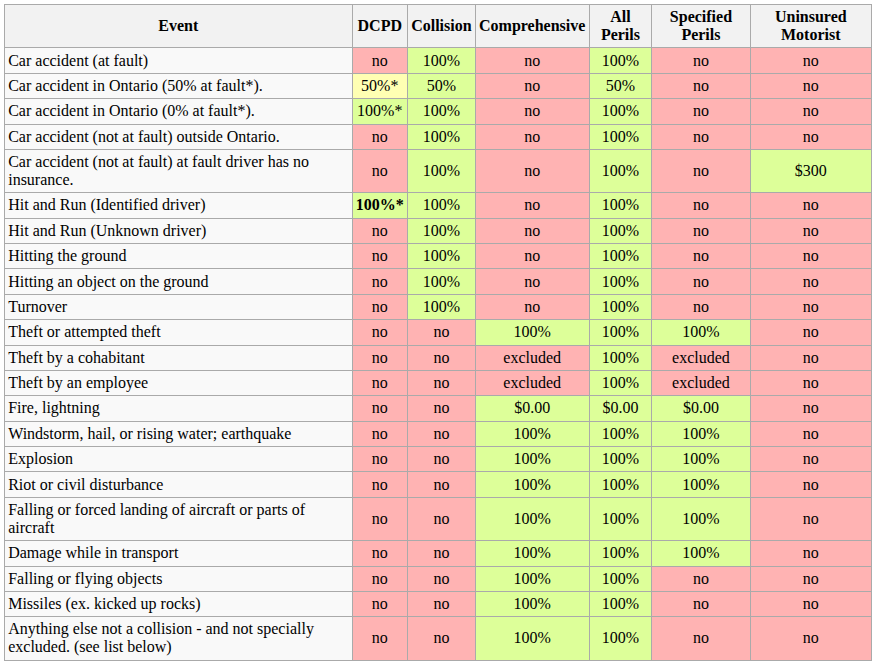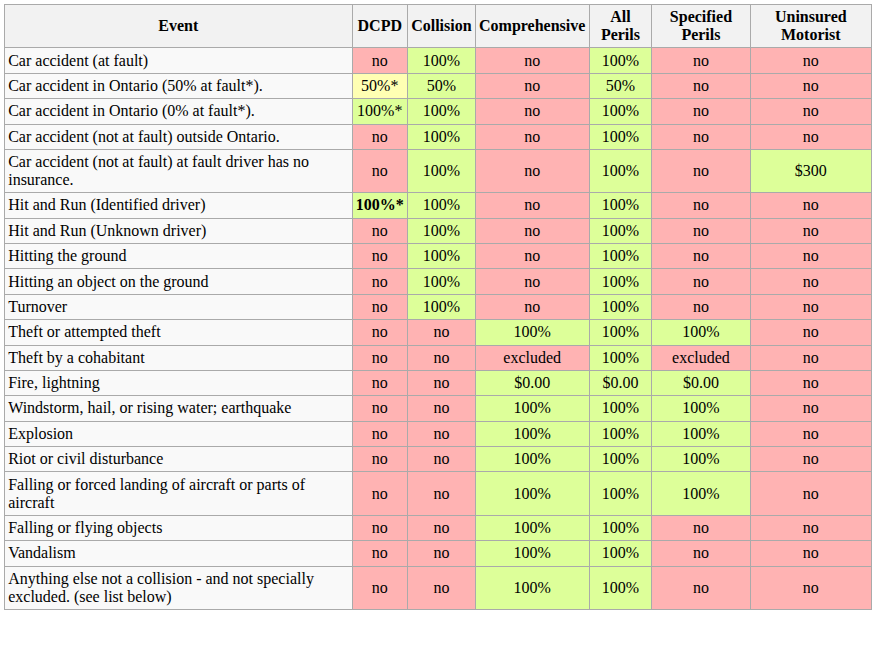 <table class="wikitable">
 <tr>
 <th style="font-weight: bold; background-color: width:200px;">Event</th>
 <th style="font-weight: bold; background-color: width:100px;">DCPD</th>
 <th style="font-weight: bold; background-color: width:100px;">Collision</th>
 <th style="font-weight: bold; background-color: width:100px;">Comprehensive</th>
 <th style="font-weight: bold; background-color: width:100px;">All Perils</th>
 <th style="font-weight: bold; background-color: width:100px;">Specified Perils</th>
 <th style="font-weight: bold; background-color: width:100px;">Uninsured Motorist</th>
 </tr>
 <tr>
 <td>Car accident (at fault)</td>
 <td align=center style="background: #ffb3b3">no</td>
 <td align=center style="background: #ddff99">100%</td>
 <td align=center style="background: #ffb3b3">no</td>
 <td align=center style="background: #ddff99">100%</td>
 <td align=center style="background: #ffb3b3">no</td>
 <td align=center style="background: #ffb3b3">no</td>
 </tr>
 <tr>
 <td>Car accident in Ontario (50% at fault*).</td>
 <td align=center style="background: #ffffb3">50%*</td>
 <td align=center style="background: #ddff99">50%</td>
 <td align=center style="background: #ffb3b3">no</td>
 <td align=center style="background: #ddff99">50%</td>
 <td align=center style="background: #ffb3b3">no</td>
 <td align=center style="background: #ffb3b3">no</td>
 </tr>
 <tr>
 <td>Car accident in Ontario (0% at fault*).</td>
 <td align=center style="background: #ddff99">100%*</td>
 <td align=center style="background: #ddff99">100%</td>
 <td align=center style="background: #ffb3b3">no</td>
 <td align=center style="background: #ddff99">100%</td>
 <td align=center style="background: #ffb3b3">no</td>
 <td align=center style="background: #ffb3b3">no</td>
 </tr>
 <tr>
 <td>Car accident (not at fault) outside Ontario.</td>
 <td align=center style="background: #ffb3b3">no</td>
 <td align=center style="background: #ddff99">100%</td>
 <td align=center style="background: #ffb3b3">no</td>
 <td align=center style="background: #ddff99">100%</td>
 <td align=center style="background: #ffb3b3">no</td>
 <td align=center style="background: #ffb3b3">no</td>
 </tr>
 <tr>
 <td>Car accident (not at fault) at fault driver has no insurance.</td>
 <td align=center style="background: #ffb3b3">no</td>
 <td align=center style="background: #ddff99">100%</td>
 <td align=center style="background: #ffb3b3">no</td>
 <td align=center style="background: #ddff99">100%</td>
 <td align=center style="background: #ffb3b3">no</td>
 <td align=center style="background: #ddff99">$300</td>
 </tr>
 <tr>
 <td>Hit and Run (Identified driver)</td>
 <td align=center style="background: #ddff99"><strong>100%*</strong></td>
 <td align=center style="background: #ddff99">100%</td>
 <td align=center style="background: #ffb3b3">no</td>
 <td align=center style="background: #ddff99">100%</td>
 <td align=center style="background: #ffb3b3">no</td>
 <td align=center style="background: #ffb3b3">no</td>
 </tr>
 <tr>
 <td>Hit and Run (Unknown driver)</td>
 <td align=center style="background: #ffb3b3">no</td>
 <td align=center style="background: #ddff99">100%</td>
 <td align=center style="background: #ffb3b3">no</td>
 <td align=center style="background: #ddff99">100%</td>
 <td align=center style="background: #ffb3b3">no</td>
 <td align=center style="background: #ffb3b3">no</td>
 </tr>
 <tr>
 <td>Hitting the ground</td>
 <td align=center style="background: #ffb3b3">no</td>
 <td align=center style="background: #ddff99">100%</td>
 <td align=center style="background: #ffb3b3">no</td>
 <td align=center style="background: #ddff99">100%</td>
 <td align=center style="background: #ffb3b3">no</td>
 <td align=center style="background: #ffb3b3">no</td>
 </tr>
 <tr>
 <td>Hitting an object on the ground</td>
 <td align=center style="background: #ffb3b3">no</td>
 <td align=center style="background: #ddff99">100%</td>
 <td align=center style="background: #ffb3b3">no</td>
 <td align=center style="background: #ddff99">100%</td>
 <td align=center style="background: #ffb3b3">no</td>
 <td align=center style="background: #ffb3b3">no</td>
 </tr>
 <tr>
 <td>Turnover</td>
 <td align=center style="background: #ffb3b3">no</td>
 <td align=center style="background: #ddff99">100%</td>
 <td align=center style="background: #ffb3b3">no</td>
 <td align=center style="background: #ddff99">100%</td>
 <td align=center style="background: #ffb3b3">no</td>
 <td align=center style="background: #ffb3b3">no</td>
 </tr>
 <tr>
 <td>Theft or attempted theft</td>
 <td align=center style="background: #ffb3b3">no</td>
 <td align=center style="background: #ffb3b3">no</td>
 <td align=center style="background: #ddff99">100%</td>
 <td align=center style="background: #ddff99">100%</td>
 <td align=center style="background: #ddff99">100%</td>
 <td align=center style="background: #ffb3b3">no</td>
 </tr>
 <tr>
 <td>Theft by a cohabitant</td>
 <td align=center style="background: #ffb3b3">no</td>
 <td align=center style="background: #ffb3b3">no</td>
 <td align=center style="background: #ffb3b3">excluded</td>
 <td align=center style="background: #ddff99">100%</td>
 <td align=center style="background: #ffb3b3">excluded</td>
 <td align=center style="background: #ffb3b3">no</td>
 </tr>
 <tr>
-<td>Theft by an employee</td>
-<td align=center style="background: #ffb3b3">no</td>
-<td align=center style="background: #ffb3b3">no</td>
-<td align=center style="background: #ffb3b3">excluded</td>
-<td align=center style="background: #ddff99">100%</td>
-<td align=center style="background: #ffb3b3">excluded</td>
-<td align=center style="background: #ffb3b3">no</td>
-</tr>
-<tr>
 <td>Fire, lightning</td>
 <td align=center style="background: #ffb3b3">no</td>
 <td align=center style="background: #ffb3b3">no</td>
 <td align=center style="background: #ddff99">$0.00</td>
 <td align=center style="background: #ddff99">$0.00</td>
 <td align=center style="background: #ddff99">$0.00</td>
 <td align=center style="background: #ffb3b3">no</td>
 </tr>
 <tr>
 <td>Windstorm, hail, or rising water; earthquake</td>
 <td align=center style="background: #ffb3b3">no</td>
 <td align=center style="background: #ffb3b3">no</td>
 <td align=center style="background: #ddff99">100%</td>
 <td align=center style="background: #ddff99">100%</td>
 <td align=center style="background: #ddff99">100%</td>
 <td align=center style="background: #ffb3b3">no</td>
 </tr>
 <tr>
 <td>Explosion</td>
 <td align=center style="background: #ffb3b3">no</td>
 <td align=center style="background: #ffb3b3">no</td>
 <td align=center style="background: #ddff99">100%</td>
 <td align=center style="background: #ddff99">100%</td>
 <td align=center style="background: #ddff99">100%</td>
 <td align=center style="background: #ffb3b3">no</td>
 </tr>
 <tr>
 <td>Riot or civil disturbance</td>
 <td align=center style="background: #ffb3b3">no</td>
 <td align=center style="background: #ffb3b3">no</td>
 <td align=center style="background: #ddff99">100%</td>
 <td align=center style="background: #ddff99">100%</td>
 <td align=center style="background: #ddff99">100%</td>
 <td align=center style="background: #ffb3b3">no</td>
 </tr>
 <tr>
 <td>Falling or forced landing of aircraft or parts of aircraft</td>
 <td align=center style="background: #ffb3b3">no</td>
 <td align=center style="background: #ffb3b3">no</td>
 <td align=center style="background: #ddff99">100%</td>
 <td align=center style="background: #ddff99">100%</td>
 <td align=center style="background: #ddff99">100%</td>
 <td align=center style="background: #ffb3b3">no</td>
 </tr>
 <tr>
-<td>Damage while in transport</td>
-<td align=center style="background: #ffb3b3">no</td>
-<td align=center style="background: #ffb3b3">no</td>
-<td align=center style="background: #ddff99">100%</td>
-<td align=center style="background: #ddff99">100%</td>
-<td align=center style="background: #ddff99">100%</td>
-<td align=center style="background: #ffb3b3">no</td>
-</tr>
-<tr>
 <td>Falling or flying objects</td>
 <td align=center style="background: #ffb3b3">no</td>
 <td align=center style="background: #ffb3b3">no</td>
 <td align=center style="background: #ddff99">100%</td>
 <td align=center style="background: #ddff99">100%</td>
 <td align=center style="background: #ffb3b3">no</td>
 <td align=center style="background: #ffb3b3">no</td>
 </tr>
 <tr>
-<td>Missiles (ex. kicked up rocks)</td>
+<td>Vandalism</td>
 <td align=center style="background: #ffb3b3">no</td>
 <td align=center style="background: #ffb3b3">no</td>
 <td align=center style="background: #ddff99">100%</td>
 <td align=center style="background: #ddff99">100%</td>
 <td align=center style="background: #ffb3b3">no</td>
 <td align=center style="background: #ffb3b3">no</td>
 </tr>
 <tr>
 <td>Anything else not a collision - and not specially excluded. (see list below)</td>
 <td align=center style="background: #ffb3b3">no</td>
 <td align=center style="background: #ffb3b3">no</td>
 <td align=center style="background: #ddff99">100%</td>
 <td align=center style="background: #ddff99">100%</td>
 <td align=center style="background: #ffb3b3">no</td>
 <td align=center style="background: #ffb3b3">no</td>
 </tr>
 </table>
